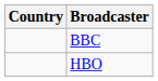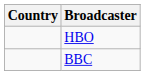 <table class="wikitable">
 <tr>
 <th align=center>Country</th>
 <th align=center>Broadcaster</th>
 </tr>
 <tr>
 <td></td>
-<td><a href='#'>BBC</a></td>
+<td><a href='#'>HBO</a></td>
 </tr>
 <tr>
 <td></td>
-<td><a href='#'>HBO</a></td>
+<td><a href='#'>BBC</a></td>
 </tr>
 </table>
